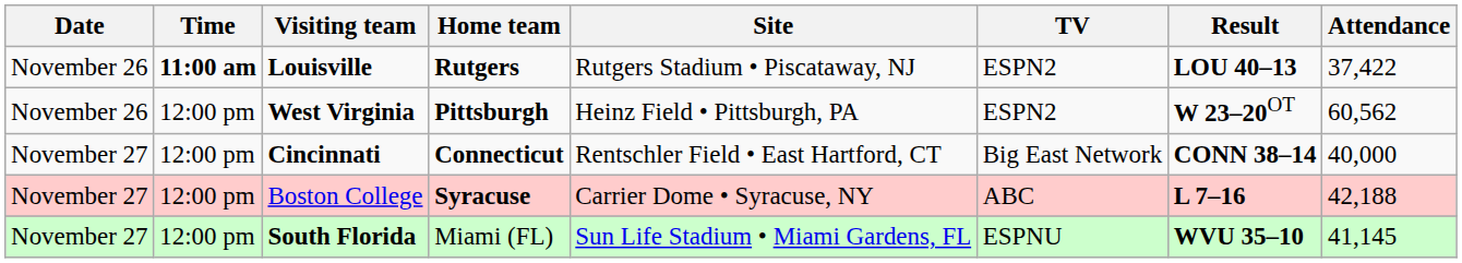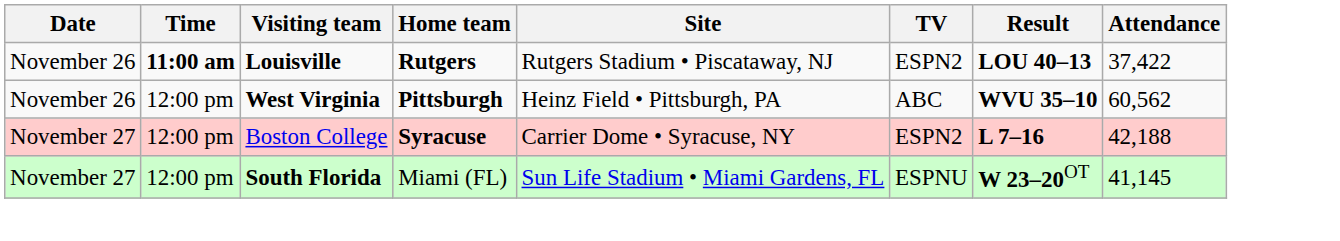 <table class="wikitable" style="font-size:95%;">
 <tr>
 <th>Date</th>
 <th>Time</th>
 <th>Visiting team</th>
 <th>Home team</th>
 <th>Site</th>
 <th>TV</th>
 <th>Result</th>
 <th>Attendance</th>
 </tr>
 <tr bgcolor=>
 <td>November 26</td>
 <td><strong>11:00 am</strong></td>
 <td><strong>Louisville</strong></td>
 <td><strong>Rutgers</strong></td>
 <td>Rutgers Stadium • Piscataway, NJ</td>
 <td>ESPN2</td>
 <td><strong>LOU 40–13</strong></td>
 <td>37,422</td>
 </tr>
 <tr bgcolor=>
 <td>November 26</td>
 <td>12:00 pm</td>
 <td><strong>West Virginia</strong></td>
 <td><strong>Pittsburgh</strong></td>
 <td>Heinz Field • Pittsburgh, PA</td>
-<td>ESPN2</td>
-<td><strong>W 23–20</strong><sup>OT</sup></td>
+<td>ABC</td>
+<td><strong>WVU 35–10</strong></td>
 <td>60,562</td>
-</tr>
-<tr bgcolor=>
-<td>November 27</td>
-<td>12:00 pm</td>
-<td><strong>Cincinnati</strong></td>
-<td><strong>Connecticut</strong></td>
-<td>Rentschler Field • East Hartford, CT</td>
-<td>Big East Network</td>
-<td><strong>CONN 38–14</strong></td>
-<td>40,000</td>
 </tr>
 <tr bgcolor=#ffcccc>
 <td>November 27</td>
 <td>12:00 pm</td>
 <td><a href='#'>Boston College</a></td>
 <td><strong>Syracuse</strong></td>
 <td>Carrier Dome • Syracuse, NY</td>
-<td>ABC</td>
+<td>ESPN2</td>
 <td><strong>L 7–16</strong></td>
 <td>42,188</td>
 </tr>
 <tr bgcolor=#ccffcc>
 <td>November 27</td>
 <td>12:00 pm</td>
 <td><strong>South Florida</strong></td>
 <td>Miami (FL)</td>
 <td><a href='#'>Sun Life Stadium</a> • <a href='#'>Miami Gardens, FL</a></td>
 <td>ESPNU</td>
-<td><strong>WVU 35–10</strong></td>
+<td><strong>W 23–20</strong><sup>OT</sup></td>
 <td>41,145</td>
 </tr>
 </table>
